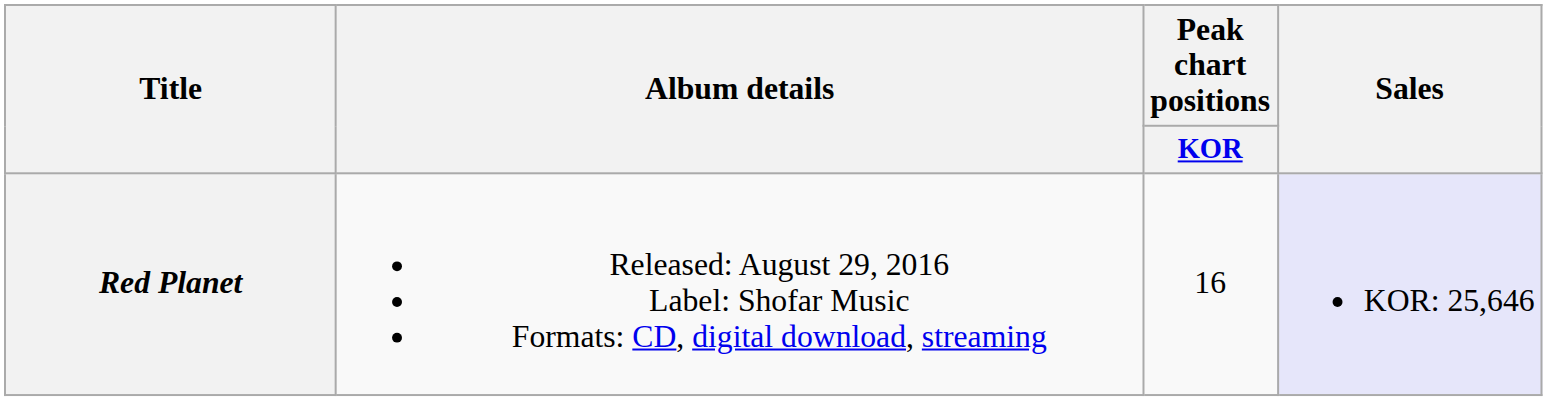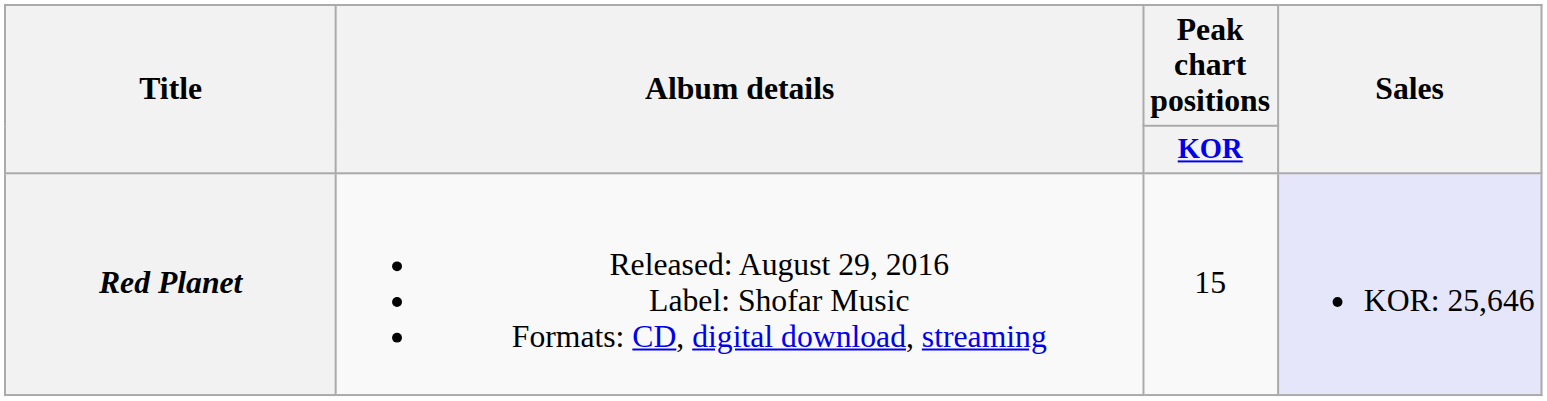 <table class="wikitable plainrowheaders" style="text-align:center;">
 <tr>
 <th scope="col" rowspan="2" style="width:10em;">Title</th>
 <th scope="col" rowspan="2" style="width:25em;">Album details</th>
 <th scope="col" colspan="1">Peak chart positions</th>
 <th scope="col" rowspan="2">Sales</th>
 </tr>
 <tr>
 <th scope="col" style="width:3.5em;font-size:90%;"><a href='#'>KOR</a><br></th>
 </tr>
 <tr>
 <th scope="row"><em>Red Planet</em></th>
 <td><br><ul><li>Released: August 29, 2016</li><li>Label: Shofar Music</li><li>Formats: <a href='#'>CD</a>, <a href='#'>digital download</a>, <a href='#'>streaming</a></li></ul></td>
-<td>16</td>
+<td>15</td>
 <td style="background: lavender;"><br><ul><li>KOR: 25,646</li></ul></td>
 </tr>
 </table>
